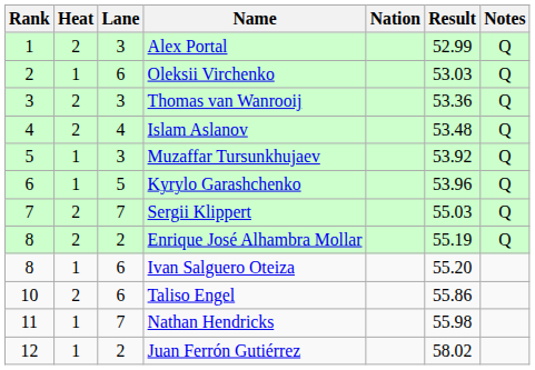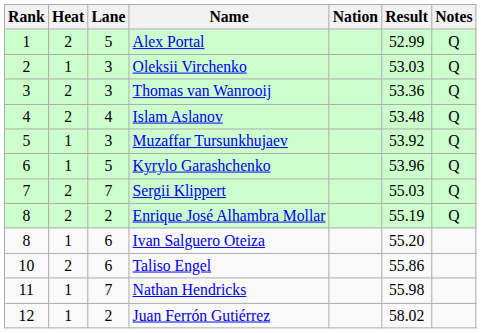 <table class="wikitable sortable" style="text-align:center">
 <tr>
 <th>Rank</th>
 <th>Heat</th>
 <th>Lane</th>
 <th>Name</th>
 <th>Nation</th>
 <th>Result</th>
 <th>Notes</th>
 </tr>
 <tr bgcolor=ccffcc>
 <td>1</td>
 <td>2</td>
-<td>3</td>
+<td>5</td>
 <td align="left"><a href='#'>Alex Portal</a></td>
 <td align="left"></td>
 <td>52.99</td>
 <td>Q</td>
 </tr>
 <tr bgcolor=ccffcc>
 <td>2</td>
 <td>1</td>
-<td>6</td>
+<td>3</td>
 <td align="left"><a href='#'>Oleksii Virchenko</a></td>
 <td align="left"></td>
 <td>53.03</td>
 <td>Q</td>
 </tr>
 <tr bgcolor=ccffcc>
 <td>3</td>
 <td>2</td>
 <td>3</td>
 <td align="left"><a href='#'>Thomas van Wanrooij</a></td>
 <td align="left"></td>
 <td>53.36</td>
 <td>Q</td>
 </tr>
 <tr bgcolor=ccffcc>
 <td>4</td>
 <td>2</td>
 <td>4</td>
 <td align="left"><a href='#'>Islam Aslanov</a></td>
 <td align="left"></td>
 <td>53.48</td>
 <td>Q</td>
 </tr>
 <tr bgcolor=ccffcc>
 <td>5</td>
 <td>1</td>
 <td>3</td>
 <td align="left"><a href='#'>Muzaffar Tursunkhujaev</a></td>
 <td align="left"></td>
 <td>53.92</td>
 <td>Q</td>
 </tr>
 <tr bgcolor=ccffcc>
 <td>6</td>
 <td>1</td>
 <td>5</td>
 <td align="left"><a href='#'>Kyrylo Garashchenko</a></td>
 <td align="left"></td>
 <td>53.96</td>
 <td>Q</td>
 </tr>
 <tr bgcolor=ccffcc>
 <td>7</td>
 <td>2</td>
 <td>7</td>
 <td align="left"><a href='#'>Sergii Klippert</a></td>
 <td align="left"></td>
 <td>55.03</td>
 <td>Q</td>
 </tr>
 <tr bgcolor=ccffcc>
 <td>8</td>
 <td>2</td>
 <td>2</td>
 <td align="left"><a href='#'>Enrique José Alhambra Mollar</a></td>
 <td align="left"></td>
 <td>55.19</td>
 <td>Q</td>
 </tr>
 <tr>
 <td>8</td>
 <td>1</td>
 <td>6</td>
 <td align="left"><a href='#'>Ivan Salguero Oteiza</a></td>
 <td align="left"></td>
 <td>55.20</td>
 <td></td>
 </tr>
 <tr>
 <td>10</td>
 <td>2</td>
 <td>6</td>
 <td align="left"><a href='#'>Taliso Engel</a></td>
 <td align="left"></td>
 <td>55.86</td>
 <td></td>
 </tr>
 <tr>
 <td>11</td>
 <td>1</td>
 <td>7</td>
 <td align="left"><a href='#'>Nathan Hendricks</a></td>
 <td align="left"></td>
 <td>55.98</td>
 <td></td>
 </tr>
 <tr>
 <td>12</td>
 <td>1</td>
 <td>2</td>
 <td align="left"><a href='#'>Juan Ferrón Gutiérrez</a></td>
 <td align="left"></td>
 <td>58.02</td>
 <td></td>
 </tr>
 </table>
